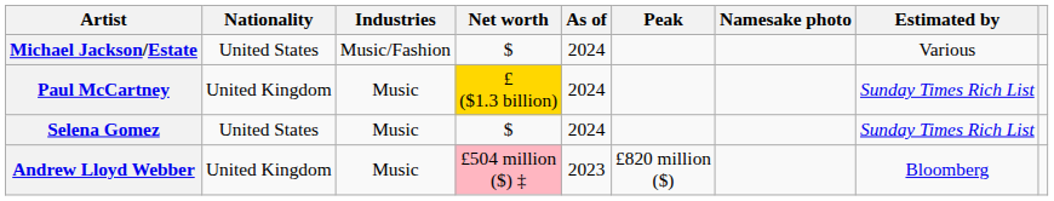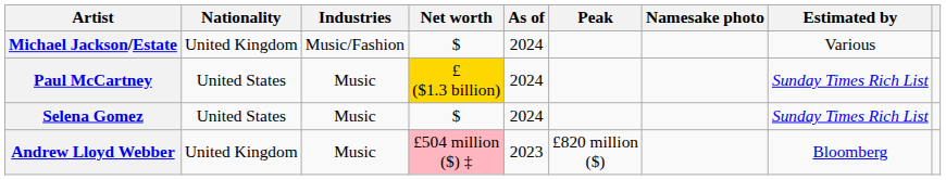 <table class="wikitable sortable plainrowheaders" style="text-align:center;">
 <tr>
 <th>Artist</th>
 <th>Nationality</th>
 <th>Industries</th>
 <th>Net worth</th>
 <th>As of</th>
 <th>Peak</th>
 <th>Namesake photo</th>
 <th>Estimated by</th>
 <th rowspan="1" class="unsortable"></th>
 </tr>
 <tr>
 <th scope="row"><a href='#'>Michael Jackson</a>/<a href='#'>Estate</a></th>
-<td>United States</td>
+<td>United Kingdom</td>
 <td>Music/Fashion</td>
 <td>$</td>
 <td>2024</td>
 <td></td>
 <td></td>
 <td>Various</td>
 <td></td>
 </tr>
 <tr>
 <th scope="row"><a href='#'>Paul McCartney</a></th>
-<td>United Kingdom</td>
+<td>United States</td>
 <td>Music</td>
 <td style="background: gold;">£<br>($1.3 billion)</td>
 <td>2024</td>
 <td></td>
 <td></td>
 <td><em><a href='#'>Sunday Times Rich List</a></em></td>
 <td></td>
 </tr>
 <tr>
 <th scope="row"><a href='#'>Selena Gomez</a></th>
 <td>United States</td>
 <td>Music</td>
 <td>$</td>
 <td>2024</td>
 <td></td>
 <td></td>
 <td><em><a href='#'>Sunday Times Rich List</a></em></td>
 <td></td>
 </tr>
 <tr>
 <th scope="row"><a href='#'>Andrew Lloyd Webber</a></th>
 <td>United Kingdom</td>
 <td>Music</td>
 <td style="background:#FFB6C1;">£504 million <br>($) ‡</td>
 <td>2023</td>
 <td>£820 million<br>($)</td>
 <td></td>
 <td><a href='#'>Bloomberg</a></td>
 <td></td>
 </tr>
 </table>
